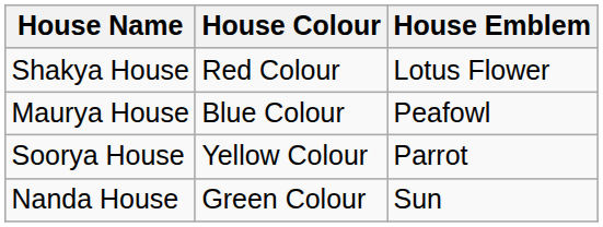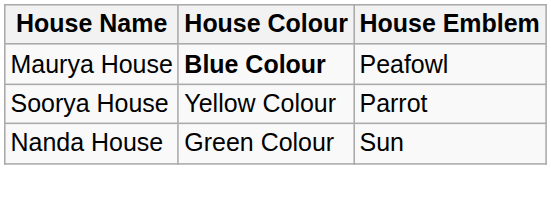 <table class="wikitable">
 <tr>
 <th>House Name</th>
 <th>House Colour</th>
 <th>House Emblem</th>
 </tr>
 <tr>
-<td>Shakya House</td>
-<td>Red Colour<br></td>
-<td>Lotus Flower</td>
-</tr>
-<tr>
 <td>Maurya House</td>
-<td>Blue Colour<br></td>
+<td><strong>Blue Colour<br></strong></td>
 <td>Peafowl</td>
 </tr>
 <tr>
 <td>Soorya House</td>
 <td>Yellow Colour<br></td>
 <td>Parrot</td>
 </tr>
 <tr>
 <td>Nanda House</td>
 <td>Green Colour<br></td>
 <td>Sun</td>
 </tr>
 </table>
